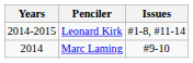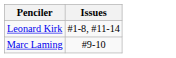 <table class="wikitable" style="vertical-align:text-top">
 <tr>
-<th>Years</th>
 <th>Penciler</th>
 <th>Issues</th>
 </tr>
 <tr>
-<td align="center">2014-2015</td>
 <td align="center"><a href='#'>Leonard Kirk</a></td>
 <td align="center">#1-8, #11-14</td>
 </tr>
 <tr>
-<td align="center">2014</td>
 <td align="center"><a href='#'>Marc Laming</a></td>
 <td align="center">#9-10</td>
 </tr>
 </table>
